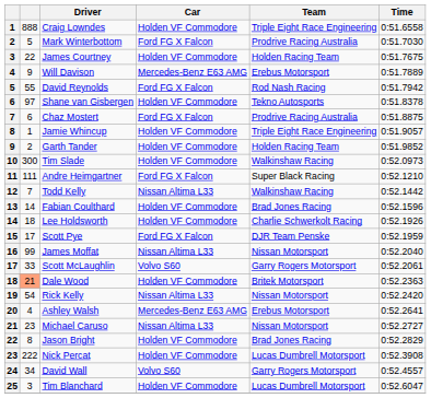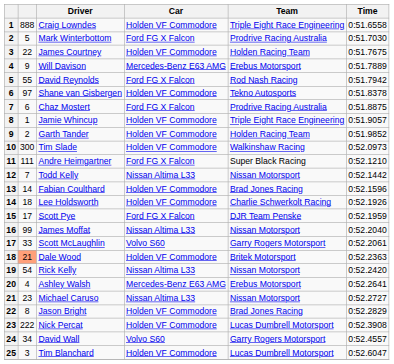 <table class="wikitable" style="font-size: 90%">
 <tr>
 <th></th>
 <th></th>
 <th>Driver</th>
 <th>Car</th>
 <th>Team</th>
 <th>Time</th>
 </tr>
 <tr>
 <th>1</th>
 <td align="center">888</td>
 <td> <a href='#'>Craig Lowndes</a></td>
 <td><a href='#'>Holden VF Commodore</a></td>
 <td><a href='#'>Triple Eight Race Engineering</a></td>
 <td>0:51.6558</td>
 </tr>
 <tr>
 <th>2</th>
 <td align="center">5</td>
 <td> <a href='#'>Mark Winterbottom</a></td>
 <td><a href='#'>Ford FG X Falcon</a></td>
 <td><a href='#'>Prodrive Racing Australia</a></td>
 <td>0:51.7030</td>
 </tr>
 <tr>
 <th>3</th>
 <td align="center">22</td>
 <td> <a href='#'>James Courtney</a></td>
 <td><a href='#'>Holden VF Commodore</a></td>
 <td><a href='#'>Holden Racing Team</a></td>
 <td>0:51.7675</td>
 </tr>
 <tr>
 <th>4</th>
 <td align="center">9</td>
 <td> <a href='#'>Will Davison</a></td>
 <td><a href='#'>Mercedes-Benz E63 AMG</a></td>
 <td><a href='#'>Erebus Motorsport</a></td>
 <td>0:51.7889</td>
 </tr>
 <tr>
 <th>5</th>
 <td align="center">55</td>
 <td> <a href='#'>David Reynolds</a></td>
 <td><a href='#'>Ford FG X Falcon</a></td>
 <td><a href='#'>Rod Nash Racing</a></td>
 <td>0:51.7942</td>
 </tr>
 <tr>
 <th>6</th>
 <td align="center">97</td>
 <td> <a href='#'>Shane van Gisbergen</a></td>
 <td><a href='#'>Holden VF Commodore</a></td>
 <td><a href='#'>Tekno Autosports</a></td>
 <td>0:51.8378</td>
 </tr>
 <tr>
 <th>7</th>
 <td align="center">6</td>
 <td> <a href='#'>Chaz Mostert</a></td>
 <td><a href='#'>Ford FG X Falcon</a></td>
 <td><a href='#'>Prodrive Racing Australia</a></td>
 <td>0:51.8875</td>
 </tr>
 <tr>
 <th>8</th>
 <td align="center">1</td>
 <td> <a href='#'>Jamie Whincup</a></td>
 <td><a href='#'>Holden VF Commodore</a></td>
 <td><a href='#'>Triple Eight Race Engineering</a></td>
 <td>0:51.9057</td>
 </tr>
 <tr>
 <th>9</th>
 <td align="center">2</td>
 <td> <a href='#'>Garth Tander</a></td>
 <td><a href='#'>Holden VF Commodore</a></td>
 <td><a href='#'>Holden Racing Team</a></td>
 <td>0:51.9852</td>
 </tr>
 <tr>
 <th>10</th>
 <td align="center">300</td>
 <td> <a href='#'>Tim Slade</a></td>
 <td><a href='#'>Holden VF Commodore</a></td>
 <td><a href='#'>Walkinshaw Racing</a></td>
 <td>0:52.0973</td>
 </tr>
 <tr>
 <th>11</th>
 <td align="center">111</td>
 <td> <a href='#'>Andre Heimgartner</a></td>
 <td><a href='#'>Ford FG X Falcon</a></td>
 <td>Super Black Racing</td>
 <td>0:52.1210</td>
 </tr>
 <tr>
 <th>12</th>
 <td align="center">7</td>
 <td> <a href='#'>Todd Kelly</a></td>
 <td><a href='#'>Nissan Altima L33</a></td>
-<td><a href='#'>Walkinshaw Racing</a></td>
+<td><a href='#'>Nissan Motorsport</a></td>
 <td>0:52.1442</td>
 </tr>
 <tr>
 <th>13</th>
 <td align="center">14</td>
 <td> <a href='#'>Fabian Coulthard</a></td>
 <td><a href='#'>Holden VF Commodore</a></td>
 <td><a href='#'>Brad Jones Racing</a></td>
 <td>0:52.1596</td>
 </tr>
 <tr>
 <th>14</th>
 <td align="center">18</td>
 <td> <a href='#'>Lee Holdsworth</a></td>
 <td><a href='#'>Holden VF Commodore</a></td>
 <td><a href='#'>Charlie Schwerkolt Racing</a></td>
 <td>0:52.1926</td>
 </tr>
 <tr>
 <th>15</th>
 <td align="center">17</td>
 <td> <a href='#'>Scott Pye</a></td>
 <td><a href='#'>Ford FG X Falcon</a></td>
 <td><a href='#'>DJR Team Penske</a></td>
 <td>0:52.1959</td>
 </tr>
 <tr>
 <th>16</th>
 <td align="center">99</td>
 <td> <a href='#'>James Moffat</a></td>
 <td><a href='#'>Nissan Altima L33</a></td>
 <td><a href='#'>Nissan Motorsport</a></td>
 <td>0:52.2040</td>
 </tr>
 <tr>
 <th>17</th>
 <td align="center">33</td>
 <td> <a href='#'>Scott McLaughlin</a></td>
 <td><a href='#'>Volvo S60</a></td>
 <td><a href='#'>Garry Rogers Motorsport</a></td>
 <td>0:52.2061</td>
 </tr>
 <tr>
 <th>18</th>
 <td align="center" style="background: lightsalmon;">21</td>
 <td> <a href='#'>Dale Wood</a></td>
 <td><a href='#'>Holden VF Commodore</a></td>
 <td><a href='#'>Britek Motorsport</a></td>
 <td>0:52.2363</td>
 </tr>
 <tr>
 <th>19</th>
 <td align="center">54</td>
 <td> <a href='#'>Rick Kelly</a></td>
 <td><a href='#'>Nissan Altima L33</a></td>
 <td><a href='#'>Nissan Motorsport</a></td>
 <td>0:52.2420</td>
 </tr>
 <tr>
 <th>20</th>
 <td align="center">4</td>
 <td> <a href='#'>Ashley Walsh</a></td>
 <td><a href='#'>Mercedes-Benz E63 AMG</a></td>
 <td><a href='#'>Erebus Motorsport</a></td>
 <td>0:52.2641</td>
 </tr>
 <tr>
 <th>21</th>
 <td align="center">23</td>
 <td> <a href='#'>Michael Caruso</a></td>
 <td><a href='#'>Nissan Altima L33</a></td>
 <td><a href='#'>Nissan Motorsport</a></td>
 <td>0:52.2727</td>
 </tr>
 <tr>
 <th>22</th>
 <td align="center">8</td>
 <td> <a href='#'>Jason Bright</a></td>
 <td><a href='#'>Holden VF Commodore</a></td>
 <td><a href='#'>Brad Jones Racing</a></td>
 <td>0:52.2829</td>
 </tr>
 <tr>
 <th>23</th>
 <td align="center">222</td>
 <td> <a href='#'>Nick Percat</a></td>
 <td><a href='#'>Holden VF Commodore</a></td>
 <td><a href='#'>Lucas Dumbrell Motorsport</a></td>
 <td>0:52.3908</td>
 </tr>
 <tr>
 <th>24</th>
 <td align="center">34</td>
 <td> <a href='#'>David Wall</a></td>
 <td><a href='#'>Volvo S60</a></td>
 <td><a href='#'>Garry Rogers Motorsport</a></td>
 <td>0:52.4557</td>
 </tr>
 <tr>
 <th>25</th>
 <td align="center">3</td>
 <td> <a href='#'>Tim Blanchard</a></td>
 <td><a href='#'>Holden VF Commodore</a></td>
 <td><a href='#'>Lucas Dumbrell Motorsport</a></td>
 <td>0:52.6047</td>
 </tr>
 <tr>
 </tr>
 </table>
